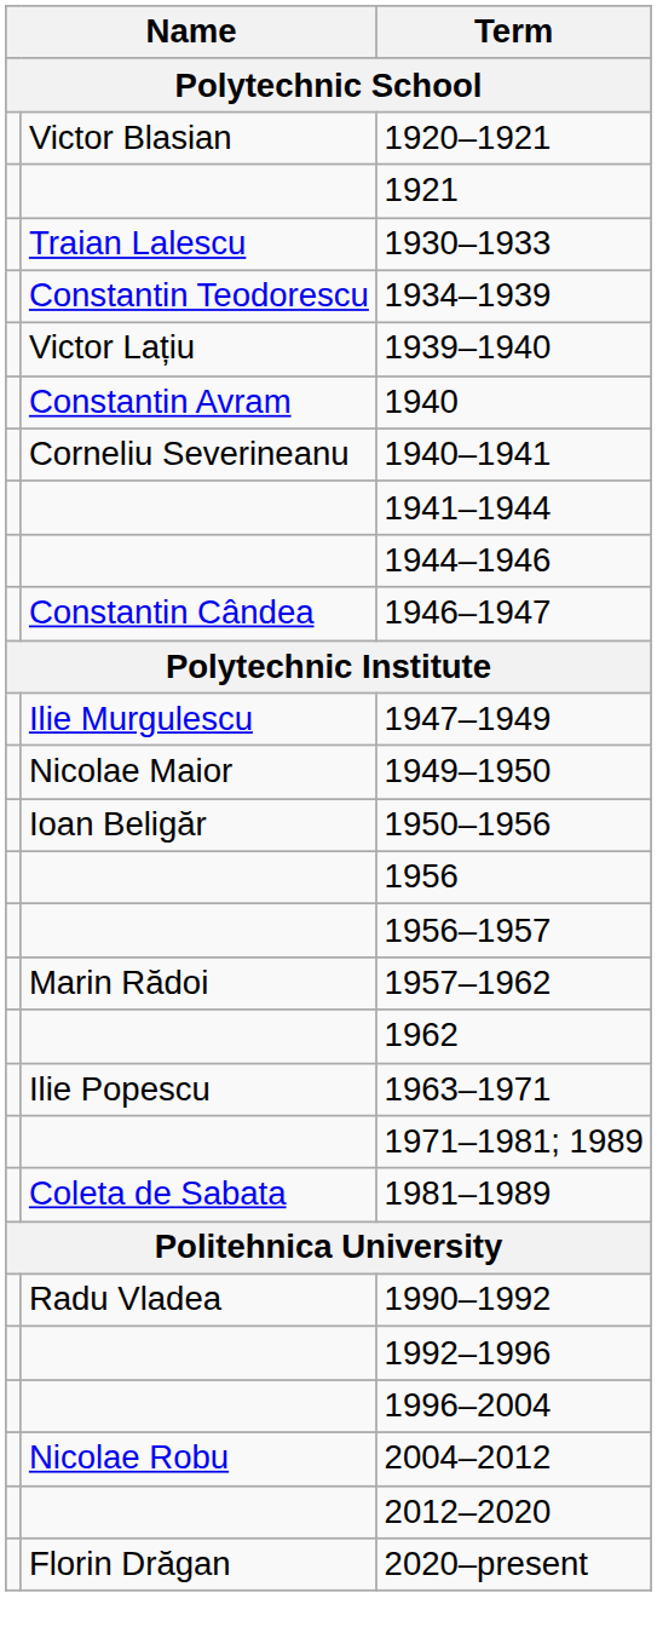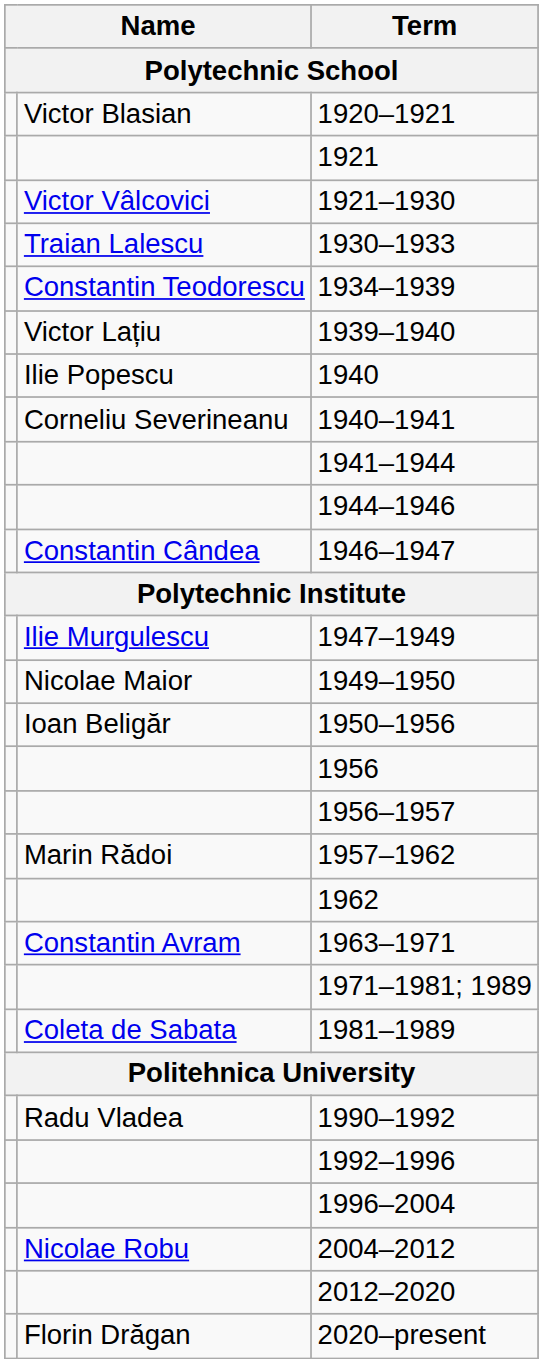 <table class="wikitable">
 <tr>
 <th colspan="2">Name</th>
 <th>Term</th>
 </tr>
 <tr>
 <th colspan="3">Polytechnic School</th>
 </tr>
 <tr>
 <td></td>
 <td>Victor Blasian</td>
 <td>1920–1921</td>
 </tr>
 <tr>
 <td></td>
 <td></td>
 <td>1921</td>
 </tr>
 <tr>
 <td></td>
+<td><a href='#'>Victor Vâlcovici</a></td>
+<td>1921–1930</td>
+</tr>
+<tr>
+<td></td>
 <td><a href='#'>Traian Lalescu</a></td>
 <td>1930–1933</td>
 </tr>
 <tr>
 <td></td>
 <td><a href='#'>Constantin Teodorescu</a></td>
 <td>1934–1939</td>
 </tr>
 <tr>
 <td></td>
 <td>Victor Lațiu</td>
 <td>1939–1940</td>
 </tr>
 <tr>
 <td></td>
-<td><a href='#'>Constantin Avram</a></td>
+<td>Ilie Popescu</td>
 <td>1940</td>
 </tr>
 <tr>
 <td></td>
 <td>Corneliu Severineanu</td>
 <td>1940–1941</td>
 </tr>
 <tr>
 <td></td>
 <td></td>
 <td>1941–1944</td>
 </tr>
 <tr>
 <td></td>
 <td></td>
 <td>1944–1946</td>
 </tr>
 <tr>
 <td></td>
 <td><a href='#'>Constantin Cândea</a></td>
 <td>1946–1947</td>
 </tr>
 <tr>
 <th colspan="3">Polytechnic Institute</th>
 </tr>
 <tr>
 <td></td>
 <td><a href='#'>Ilie Murgulescu</a></td>
 <td>1947–1949</td>
 </tr>
 <tr>
 <td></td>
 <td>Nicolae Maior</td>
 <td>1949–1950</td>
 </tr>
 <tr>
 <td></td>
 <td>Ioan Beligăr</td>
 <td>1950–1956</td>
 </tr>
 <tr>
 <td></td>
 <td></td>
 <td>1956</td>
 </tr>
 <tr>
 <td></td>
 <td></td>
 <td>1956–1957</td>
 </tr>
 <tr>
 <td></td>
 <td>Marin Rădoi</td>
 <td>1957–1962</td>
 </tr>
 <tr>
 <td></td>
 <td></td>
 <td>1962</td>
 </tr>
 <tr>
 <td></td>
-<td>Ilie Popescu</td>
+<td><a href='#'>Constantin Avram</a></td>
 <td>1963–1971</td>
 </tr>
 <tr>
 <td></td>
 <td></td>
 <td>1971–1981; 1989</td>
 </tr>
 <tr>
 <td></td>
 <td><a href='#'>Coleta de Sabata</a></td>
 <td>1981–1989</td>
 </tr>
 <tr>
 <th colspan="3">Politehnica University</th>
 </tr>
 <tr>
 <td></td>
 <td>Radu Vladea</td>
 <td>1990–1992</td>
 </tr>
 <tr>
 <td></td>
 <td></td>
 <td>1992–1996</td>
 </tr>
 <tr>
 <td></td>
 <td></td>
 <td>1996–2004</td>
 </tr>
 <tr>
 <td></td>
 <td><a href='#'>Nicolae Robu</a></td>
 <td>2004–2012</td>
 </tr>
 <tr>
 <td></td>
 <td></td>
 <td>2012–2020</td>
 </tr>
 <tr>
 <td></td>
 <td>Florin Drăgan</td>
 <td>2020–present</td>
 </tr>
 </table>
